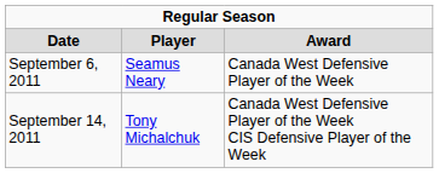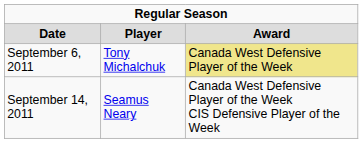 <table class="wikitable" width="52%">
 <tr>
 <td colspan="10" align="center"><strong>Regular Season</strong></td>
 </tr>
 <tr align="center"  bgcolor="#dddddd">
 <td><strong>Date</strong></td>
 <td><strong>Player</strong></td>
 <td><strong>Award</strong></td>
 </tr>
 <tr>
 <td>September 6, 2011</td>
-<td><a href='#'>Seamus Neary</a></td>
-<td>Canada West Defensive Player of the Week</td>
+<td><a href='#'>Tony Michalchuk</a></td>
+<td style="background: khaki;">Canada West Defensive Player of the Week</td>
 </tr>
 <tr>
 <td>September 14, 2011</td>
-<td><a href='#'>Tony Michalchuk</a></td>
+<td><a href='#'>Seamus Neary</a></td>
 <td>Canada West Defensive Player of the Week<br>CIS Defensive Player of the Week</td>
 </tr>
 </table>
